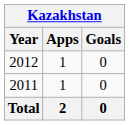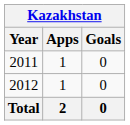 <table class="wikitable" style="text-align:center">
 <tr>
 <th colspan=3><a href='#'>Kazakhstan</a></th>
 </tr>
 <tr>
 <th>Year</th>
 <th>Apps</th>
 <th>Goals</th>
 </tr>
 <tr>
-<td>2012</td>
+<td>2011</td>
 <td>1</td>
 <td>0</td>
 </tr>
 <tr>
-<td>2011</td>
+<td>2012</td>
 <td>1</td>
 <td>0</td>
 </tr>
 <tr>
 <th>Total</th>
 <th>2</th>
 <th>0</th>
 </tr>
 </table>
